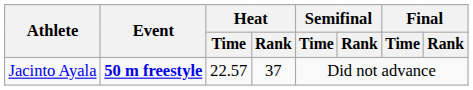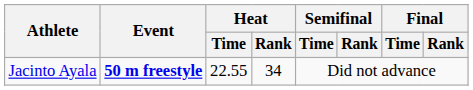 <table class=wikitable style="font-size:90%">
 <tr>
 <th rowspan="2">Athlete</th>
 <th rowspan="2">Event</th>
 <th colspan="2">Heat</th>
 <th colspan="2">Semifinal</th>
 <th colspan="2">Final</th>
 </tr>
 <tr style="font-size:95%">
 <th>Time</th>
 <th>Rank</th>
 <th>Time</th>
 <th>Rank</th>
 <th>Time</th>
 <th>Rank</th>
 </tr>
 <tr align=center>
 <td align=left><a href='#'>Jacinto Ayala</a></td>
 <td align=left><strong><a href='#'>50 m freestyle</a></strong></td>
-<td>22.57</td>
-<td>37</td>
+<td>22.55</td>
+<td>34</td>
 <td colspan=4>Did not advance</td>
 </tr>
 </table>
